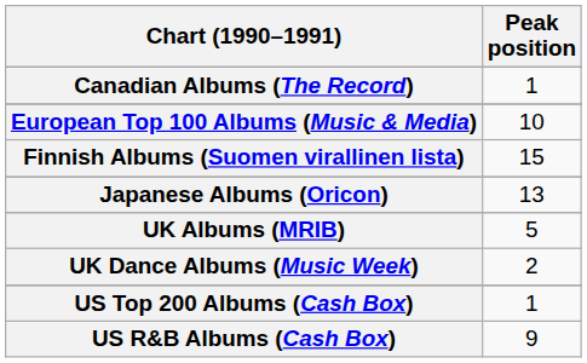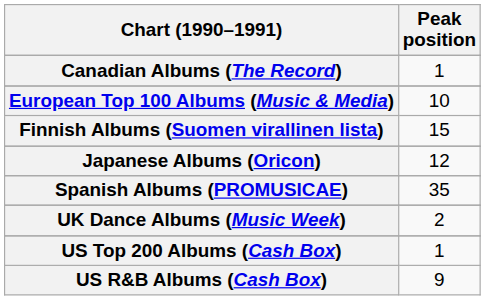 <table class="wikitable sortable plainrowheaders" style="text-align:center">
 <tr>
 <th scope="col">Chart (1990–1991)</th>
 <th scope="col">Peak<br>position</th>
 </tr>
 <tr>
 </tr>
 <tr>
 </tr>
 <tr>
 <th scope="row">Canadian Albums (<em><a href='#'>The Record</a></em>)</th>
 <td>1</td>
 </tr>
 <tr>
 </tr>
 <tr>
 <th scope="row"><a href='#'>European Top 100 Albums</a> (<em><a href='#'>Music & Media</a></em>)</th>
 <td>10</td>
 </tr>
 <tr>
 <th scope="row">Finnish Albums (<a href='#'>Suomen virallinen lista</a>)</th>
 <td>15</td>
 </tr>
 <tr>
 </tr>
 <tr>
 </tr>
 <tr>
 <th scope="row">Japanese Albums (<a href='#'>Oricon</a>)</th>
-<td>13</td>
+<td>12</td>
 </tr>
 <tr>
 </tr>
 <tr>
 </tr>
 <tr>
+<th scope="row">Spanish Albums (<a href='#'>PROMUSICAE</a>)</th>
+<td>35</td>
 </tr>
 <tr>
 </tr>
 <tr>
 </tr>
 <tr>
-<th scope="row">UK Albums (<a href='#'>MRIB</a>)</th>
-<td>5</td>
 </tr>
 <tr>
 <th scope="row">UK Dance Albums (<em><a href='#'>Music Week</a></em>)</th>
 <td>2</td>
 </tr>
 <tr>
 </tr>
 <tr>
 </tr>
 <tr>
 <th scope="row">US Top 200 Albums (<em><a href='#'>Cash Box</a></em>)</th>
 <td>1</td>
 </tr>
 <tr>
 <th scope="row">US R&B Albums (<em><a href='#'>Cash Box</a></em>)</th>
 <td>9</td>
 </tr>
 </table>
